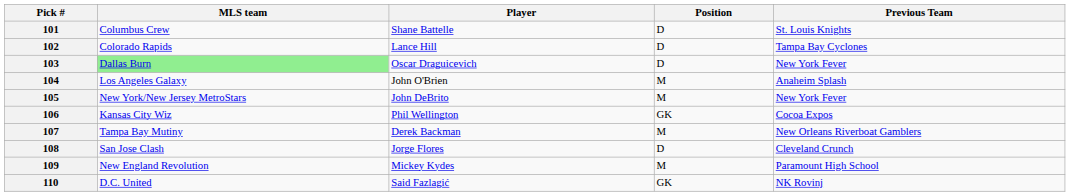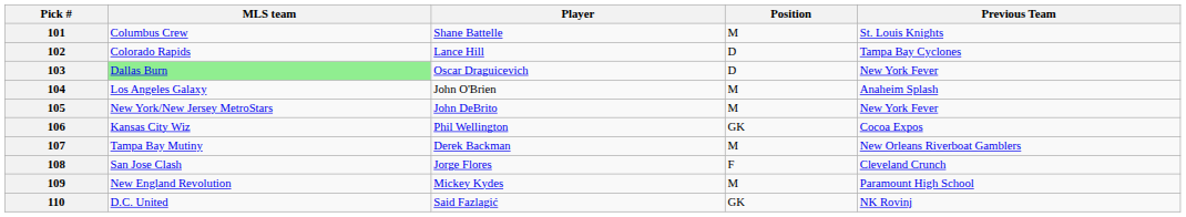 <table class="wikitable sortable" style="width:100%">
 <tr>
 <th width=7%>Pick #</th>
 <th width=22%>MLS team</th>
 <th width=20%>Player</th>
 <th width=9%>Position</th>
 <th width=22%>Previous Team</th>
 </tr>
 <tr>
 <th>101</th>
 <td><a href='#'>Columbus Crew</a></td>
 <td><a href='#'>Shane Battelle</a></td>
-<td>D</td>
+<td>M</td>
 <td><a href='#'>St. Louis Knights</a></td>
 </tr>
 <tr>
 <th>102</th>
 <td><a href='#'>Colorado Rapids</a></td>
 <td><a href='#'>Lance Hill</a></td>
 <td>D</td>
 <td><a href='#'>Tampa Bay Cyclones</a></td>
 </tr>
 <tr>
 <th>103</th>
 <td style="background: lightgreen;"><a href='#'>Dallas Burn</a></td>
 <td><a href='#'>Oscar Draguicevich</a></td>
 <td>D</td>
 <td><a href='#'>New York Fever</a></td>
 </tr>
 <tr>
 <th>104</th>
 <td><a href='#'>Los Angeles Galaxy</a></td>
 <td>John O'Brien</td>
 <td>M</td>
 <td><a href='#'>Anaheim Splash</a></td>
 </tr>
 <tr>
 <th>105</th>
 <td><a href='#'>New York/New Jersey MetroStars</a></td>
 <td><a href='#'>John DeBrito</a></td>
 <td>M</td>
 <td><a href='#'>New York Fever</a></td>
 </tr>
 <tr>
 <th>106</th>
 <td><a href='#'>Kansas City Wiz</a></td>
 <td><a href='#'>Phil Wellington</a></td>
 <td>GK</td>
 <td><a href='#'>Cocoa Expos</a></td>
 </tr>
 <tr>
 <th>107</th>
 <td><a href='#'>Tampa Bay Mutiny</a></td>
 <td><a href='#'>Derek Backman</a></td>
 <td>M</td>
 <td><a href='#'>New Orleans Riverboat Gamblers</a></td>
 </tr>
 <tr>
 <th>108</th>
 <td><a href='#'>San Jose Clash</a></td>
 <td><a href='#'>Jorge Flores</a></td>
-<td>D</td>
+<td>F</td>
 <td><a href='#'>Cleveland Crunch</a></td>
 </tr>
 <tr>
 <th>109</th>
 <td><a href='#'>New England Revolution</a></td>
 <td><a href='#'>Mickey Kydes</a></td>
 <td>M</td>
 <td><a href='#'>Paramount High School</a></td>
 </tr>
 <tr>
 <th>110</th>
 <td><a href='#'>D.C. United</a></td>
 <td><a href='#'>Said Fazlagić</a></td>
 <td>GK</td>
 <td><a href='#'>NK Rovinj</a></td>
 </tr>
 </table>
